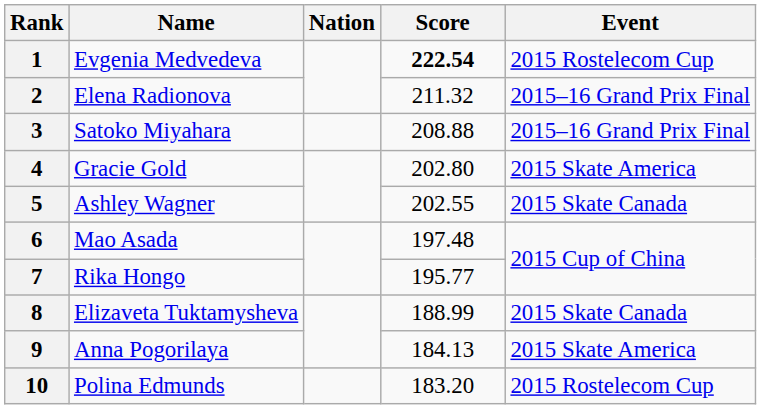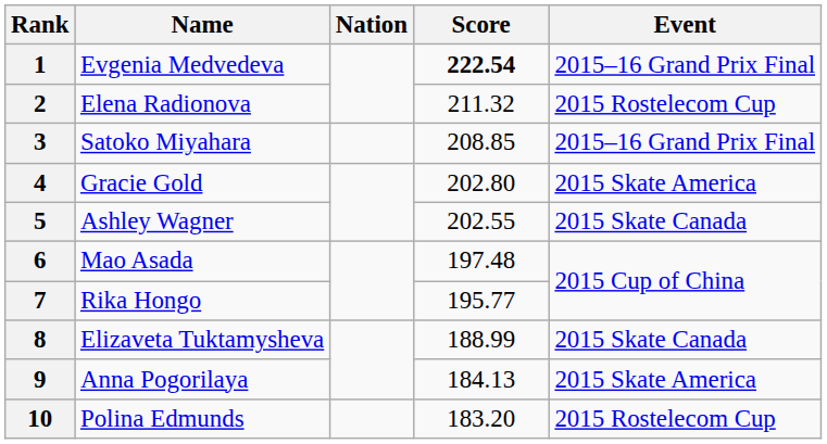 <table class="wikitable sortable">
 <tr>
 <th>Rank</th>
 <th>Name</th>
 <th>Nation</th>
 <th style="width:80px;">Score</th>
 <th>Event</th>
 </tr>
 <tr>
 <th>1</th>
 <td><a href='#'>Evgenia Medvedeva</a></td>
 <td rowspan="2"></td>
 <td style="text-align:center;"><strong>222.54</strong></td>
-<td><a href='#'>2015 Rostelecom Cup</a></td>
+<td><a href='#'>2015–16 Grand Prix Final</a></td>
 </tr>
 <tr>
 <th>2</th>
 <td><a href='#'>Elena Radionova</a></td>
 <td style="text-align:center;">211.32</td>
-<td><a href='#'>2015–16 Grand Prix Final</a></td>
+<td><a href='#'>2015 Rostelecom Cup</a></td>
 </tr>
 <tr>
 <th>3</th>
 <td><a href='#'>Satoko Miyahara</a></td>
 <td></td>
-<td style="text-align:center;">208.88</td>
+<td style="text-align:center;">208.85</td>
 <td><a href='#'>2015–16 Grand Prix Final</a></td>
 </tr>
 <tr>
 <th>4</th>
 <td><a href='#'>Gracie Gold</a></td>
 <td rowspan="2"></td>
 <td style="text-align:center;">202.80</td>
 <td><a href='#'>2015 Skate America</a></td>
 </tr>
 <tr>
 <th>5</th>
 <td><a href='#'>Ashley Wagner</a></td>
 <td style="text-align:center;">202.55</td>
 <td><a href='#'>2015 Skate Canada</a></td>
 </tr>
 <tr>
 <th>6</th>
 <td><a href='#'>Mao Asada</a></td>
 <td rowspan="2"></td>
 <td style="text-align:center;">197.48</td>
 <td rowspan="2"><a href='#'>2015 Cup of China</a></td>
 </tr>
 <tr>
 <th>7</th>
 <td><a href='#'>Rika Hongo</a></td>
 <td style="text-align:center;">195.77</td>
 </tr>
 <tr>
 <th>8</th>
 <td><a href='#'>Elizaveta Tuktamysheva</a></td>
 <td rowspan="2"></td>
 <td style="text-align:center;">188.99</td>
 <td><a href='#'>2015 Skate Canada</a></td>
 </tr>
 <tr>
 <th>9</th>
 <td><a href='#'>Anna Pogorilaya</a></td>
 <td style="text-align:center;">184.13</td>
 <td><a href='#'>2015 Skate America</a></td>
 </tr>
 <tr>
 <th>10</th>
 <td><a href='#'>Polina Edmunds</a></td>
 <td></td>
 <td style="text-align:center;">183.20</td>
 <td><a href='#'>2015 Rostelecom Cup</a></td>
 </tr>
 </table>
